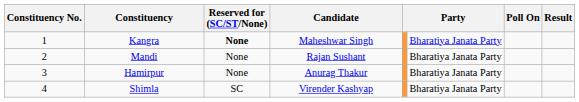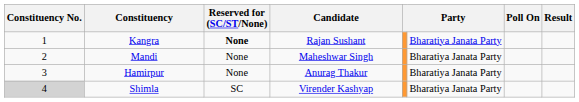 <table class="wikitable sortable" style="text-align:center">
 <tr>
 <th>Constituency No.</th>
 <th style="width:180px;">Constituency</th>
 <th>Reserved for<br>(<a href='#'>SC/ST</a>/None)</th>
 <th style="width:200px;">Candidate</th>
 <th colspan="2">Party</th>
 <th>Poll On</th>
 <th>Result</th>
 </tr>
 <tr>
 <td style="text-align:center;">1</td>
 <td><a href='#'>Kangra</a></td>
 <td><strong>None</strong></td>
-<td><a href='#'>Maheshwar Singh</a></td>
+<td><a href='#'>Rajan Sushant</a></td>
 <td bgcolor=#FF9933></td>
 <td><a href='#'>Bharatiya Janata Party</a></td>
 <td></td>
 <td></td>
 </tr>
 <tr>
 <td style="text-align:center;">2</td>
 <td><a href='#'>Mandi</a></td>
 <td>None</td>
-<td><a href='#'>Rajan Sushant</a></td>
+<td><a href='#'>Maheshwar Singh</a></td>
 <td bgcolor=#FF9933></td>
 <td>Bharatiya Janata Party</td>
 <td></td>
 <td></td>
 </tr>
 <tr>
 <td style="text-align:center;">3</td>
 <td><a href='#'>Hamirpur</a></td>
 <td>None</td>
 <td><a href='#'>Anurag Thakur</a></td>
 <td bgcolor=#FF9933></td>
 <td>Bharatiya Janata Party</td>
 <td></td>
 <td></td>
 </tr>
 <tr>
-<td style="text-align:center;">4</td>
+<td style="background: lightgrey; text-align:center;">4</td>
 <td><a href='#'>Shimla</a></td>
 <td>SC</td>
 <td><a href='#'>Virender Kashyap</a></td>
 <td bgcolor=#FF9933></td>
 <td>Bharatiya Janata Party</td>
 <td></td>
 <td></td>
 </tr>
 </table>
